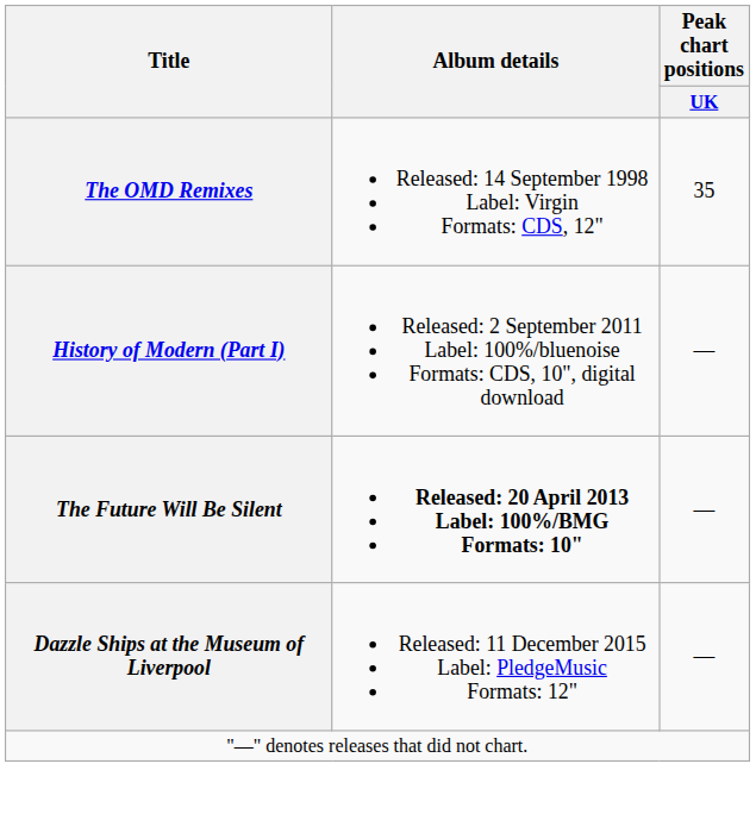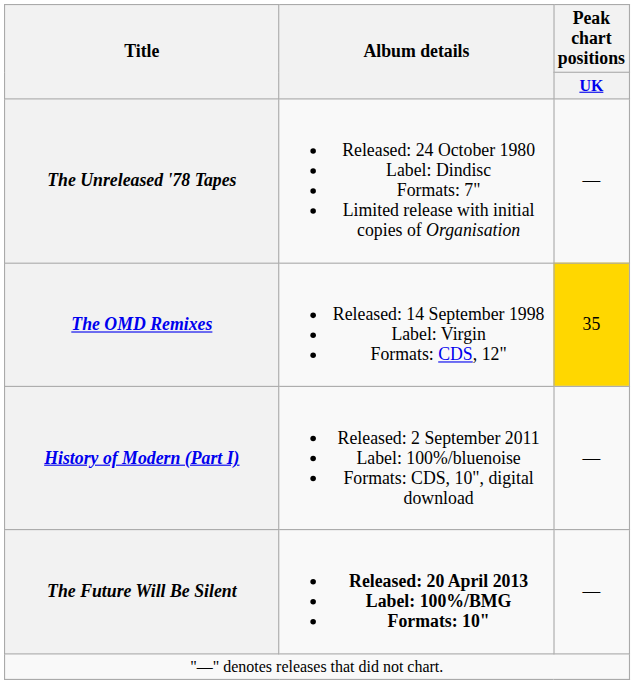 <table class="wikitable plainrowheaders" style="text-align:center;">
 <tr>
 <th rowspan="2" scope="col" style="width:15em;">Title</th>
 <th rowspan="2" scope="col" style="width:15em;">Album details</th>
 <th>Peak chart positions</th>
 </tr>
 <tr>
 <th scope="col" style="width:2em;font-size:90%;"><a href='#'>UK</a><br></th>
 </tr>
 <tr>
+<th scope="row"><em>The Unreleased '78 Tapes</em></th>
+<td><br><ul><li>Released: 24 October 1980</li><li>Label: Dindisc</li><li>Formats: 7"</li><li>Limited release with initial copies of <em>Organisation</em></li></ul></td>
+<td>—</td>
+</tr>
+<tr>
 <th scope="row"><em><a href='#'>The OMD Remixes</a></em></th>
 <td><br><ul><li>Released: 14 September 1998</li><li>Label: Virgin</li><li>Formats: <a href='#'>CDS</a>, 12"</li></ul></td>
-<td>35</td>
+<td style="background: gold;">35</td>
 </tr>
 <tr>
 <th scope="row"><em><a href='#'>History of Modern (Part I)</a></em></th>
 <td><br><ul><li>Released: 2 September 2011</li><li>Label: 100%/bluenoise</li><li>Formats: CDS, 10", digital download</li></ul></td>
 <td>—</td>
 </tr>
 <tr>
 <th scope="row"><em>The Future Will Be Silent</em></th>
 <td><strong><br><ul><li>Released: 20 April 2013</li><li>Label: 100%/BMG</li><li>Formats: 10"</li></ul></strong></td>
 <td>—</td>
 </tr>
 <tr>
-<th scope="row"><em>Dazzle Ships at the Museum of Liverpool</em></th>
-<td><br><ul><li>Released: 11 December 2015</li><li>Label: <a href='#'>PledgeMusic</a></li><li>Formats: 12"</li></ul></td>
-<td>—</td>
-</tr>
-<tr>
 <td colspan="3" style="font-size:90%">"—" denotes releases that did not chart.</td>
 </tr>
 </table>
